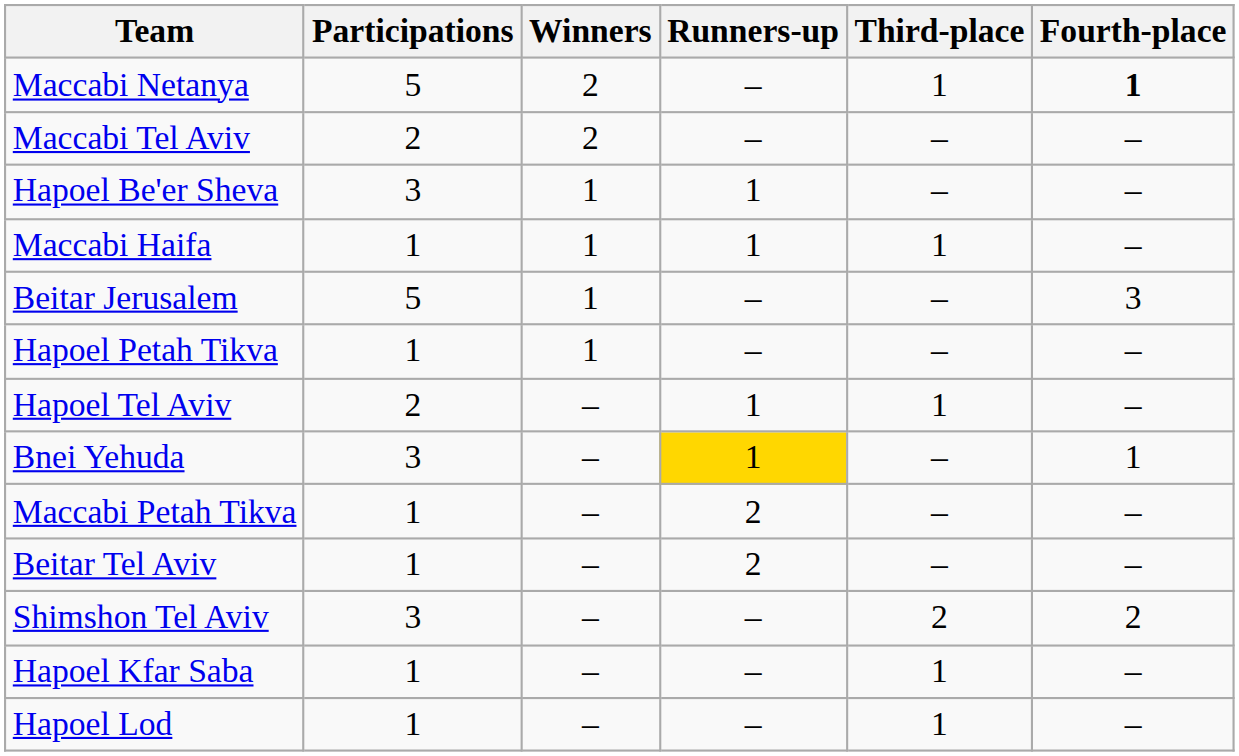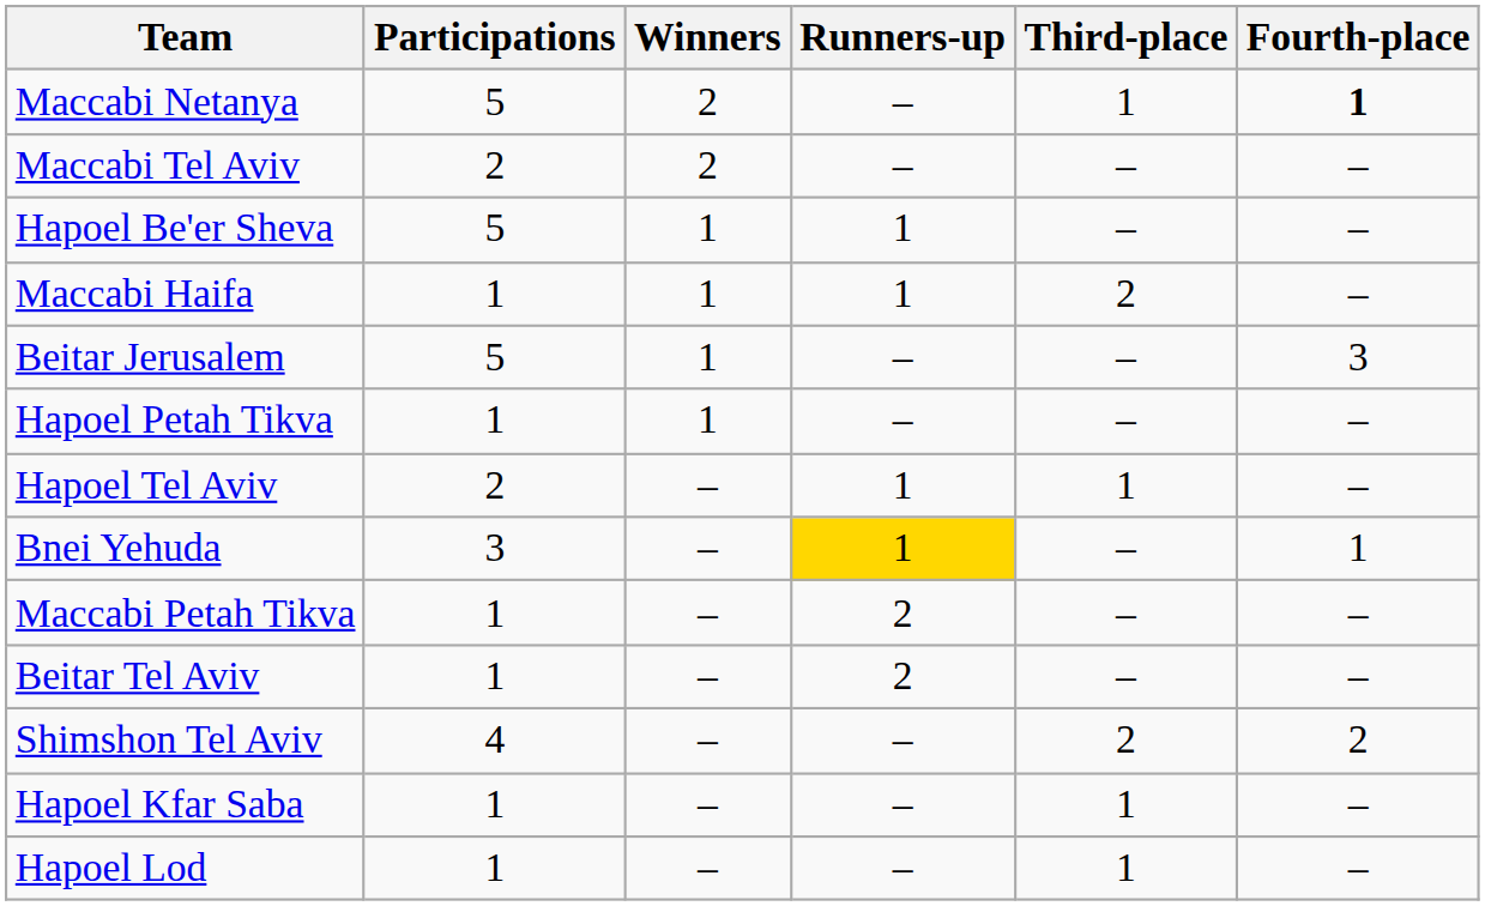 <table class="wikitable sortable" style="text-align:center">
 <tr>
 <th>Team</th>
 <th>Participations</th>
 <th>Winners</th>
 <th>Runners-up</th>
 <th>Third-place</th>
 <th>Fourth-place</th>
 </tr>
 <tr>
 <td align=left><a href='#'>Maccabi Netanya</a></td>
 <td>5</td>
 <td>2</td>
 <td>–</td>
 <td>1</td>
 <td><strong>1</strong></td>
 </tr>
 <tr>
 <td align=left><a href='#'>Maccabi Tel Aviv</a></td>
 <td>2</td>
 <td>2</td>
 <td>–</td>
 <td>–</td>
 <td>–</td>
 </tr>
 <tr>
 <td align=left><a href='#'>Hapoel Be'er Sheva</a></td>
-<td>3</td>
+<td>5</td>
 <td>1</td>
 <td>1</td>
 <td>–</td>
 <td>–</td>
 </tr>
 <tr>
 <td align=left><a href='#'>Maccabi Haifa</a></td>
 <td>1</td>
 <td>1</td>
 <td>1</td>
-<td>1</td>
+<td>2</td>
 <td>–</td>
 </tr>
 <tr>
 <td align=left><a href='#'>Beitar Jerusalem</a></td>
 <td>5</td>
 <td>1</td>
 <td>–</td>
 <td>–</td>
 <td>3</td>
 </tr>
 <tr>
 <td align=left><a href='#'>Hapoel Petah Tikva</a></td>
 <td>1</td>
 <td>1</td>
 <td>–</td>
 <td>–</td>
 <td>–</td>
 </tr>
 <tr>
 <td align=left><a href='#'>Hapoel Tel Aviv</a></td>
 <td>2</td>
 <td>–</td>
 <td>1</td>
 <td>1</td>
 <td>–</td>
 </tr>
 <tr>
 <td align=left><a href='#'>Bnei Yehuda</a></td>
 <td>3</td>
 <td>–</td>
 <td style="background: gold;">1</td>
 <td>–</td>
 <td>1</td>
 </tr>
 <tr>
 <td align=left><a href='#'>Maccabi Petah Tikva</a></td>
 <td>1</td>
 <td>–</td>
 <td>2</td>
 <td>–</td>
 <td>–</td>
 </tr>
 <tr>
 <td align=left><a href='#'>Beitar Tel Aviv</a></td>
 <td>1</td>
 <td>–</td>
 <td>2</td>
 <td>–</td>
 <td>–</td>
 </tr>
 <tr>
 <td align=left><a href='#'>Shimshon Tel Aviv</a></td>
-<td>3</td>
+<td>4</td>
 <td>–</td>
 <td>–</td>
 <td>2</td>
 <td>2</td>
 </tr>
 <tr>
 <td align=left><a href='#'>Hapoel Kfar Saba</a></td>
 <td>1</td>
 <td>–</td>
 <td>–</td>
 <td>1</td>
 <td>–</td>
 </tr>
 <tr>
 <td align=left><a href='#'>Hapoel Lod</a></td>
 <td>1</td>
 <td>–</td>
 <td>–</td>
 <td>1</td>
 <td>–</td>
 </tr>
 </table>
